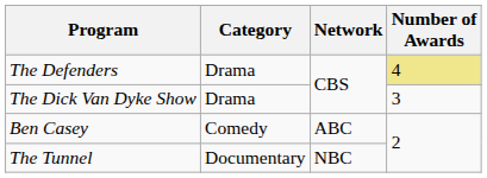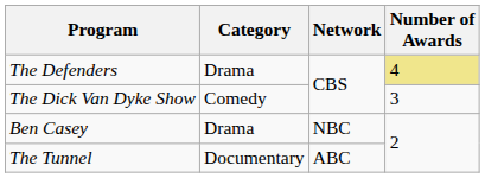 <table class="wikitable">
 <tr>
 <th>Program</th>
 <th>Category</th>
 <th>Network</th>
 <th>Number of<br>Awards</th>
 </tr>
 <tr>
 <td><em>The Defenders</em></td>
 <td>Drama</td>
 <td rowspan="2">CBS</td>
 <td style="background: khaki;">4</td>
 </tr>
 <tr>
 <td><em>The Dick Van Dyke Show</em></td>
-<td>Drama</td>
+<td>Comedy</td>
 <td>3</td>
 </tr>
 <tr>
 <td><em>Ben Casey</em></td>
-<td>Comedy</td>
-<td>ABC</td>
+<td>Drama</td>
+<td>NBC</td>
 <td rowspan="2">2</td>
 </tr>
 <tr>
 <td><em>The Tunnel</em></td>
 <td>Documentary</td>
-<td>NBC</td>
+<td>ABC</td>
 </tr>
 </table>
